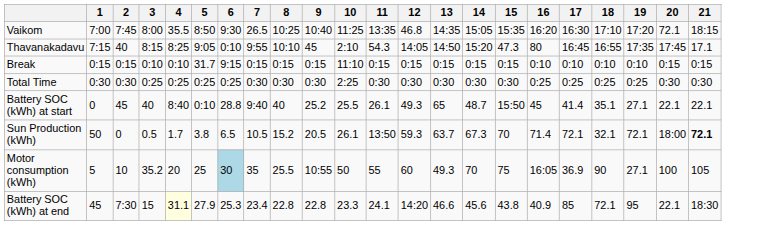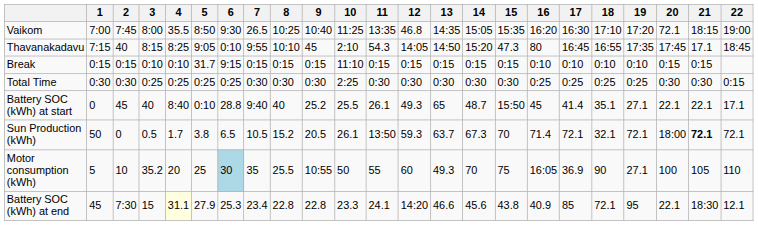 <table class="wikitable">
 <tr>
 <th></th>
 <th>1</th>
 <th>2</th>
 <th>3</th>
 <th>4</th>
 <th>5</th>
 <th>6</th>
 <th>7</th>
 <th>8</th>
 <th>9</th>
 <th>10</th>
 <th>11</th>
 <th>12</th>
 <th>13</th>
 <th>14</th>
 <th>15</th>
 <th>16</th>
 <th>17</th>
 <th>18</th>
 <th>19</th>
 <th>20</th>
 <th>21</th>
+<th>22</th>
 </tr>
 <tr>
 <td>Vaikom</td>
 <td>7:00</td>
 <td>7:45</td>
 <td>8:00</td>
 <td>35.5</td>
 <td>8:50</td>
 <td>9:30</td>
 <td>26.5</td>
 <td>10:25</td>
 <td>10:40</td>
 <td>11:25</td>
 <td>13:35</td>
 <td>46.8</td>
 <td>14:35</td>
 <td>15:05</td>
 <td>15:35</td>
 <td>16:20</td>
 <td>16:30</td>
 <td>17:10</td>
 <td>17:20</td>
 <td>72.1</td>
 <td>18:15</td>
+<td>19:00</td>
 </tr>
 <tr>
 <td>Thavanakadavu</td>
 <td>7:15</td>
 <td>40</td>
 <td>8:15</td>
 <td>8:25</td>
 <td>9:05</td>
 <td>0:10</td>
 <td>9:55</td>
 <td>10:10</td>
 <td>45</td>
 <td>2:10</td>
 <td>54.3</td>
 <td>14:05</td>
 <td>14:50</td>
 <td>15:20</td>
 <td>47.3</td>
 <td>80</td>
 <td>16:45</td>
 <td>16:55</td>
 <td>17:35</td>
 <td>17:45</td>
 <td>17.1</td>
+<td>18:45</td>
 </tr>
 <tr>
 <td>Break</td>
 <td>0:15</td>
 <td>0:15</td>
 <td>0:10</td>
 <td>0:10</td>
 <td>31.7</td>
 <td>9:15</td>
 <td>0:15</td>
 <td>0:15</td>
 <td>0:15</td>
 <td>11:10</td>
 <td>0:15</td>
 <td>0:15</td>
 <td>0:15</td>
 <td>0:15</td>
 <td>0:15</td>
 <td>0:10</td>
 <td>0:10</td>
 <td>0:10</td>
 <td>0:10</td>
 <td>0:15</td>
 <td>0:15</td>
+<td></td>
 </tr>
 <tr>
 <td>Total Time</td>
 <td>0:30</td>
 <td>0:30</td>
 <td>0:25</td>
 <td>0:25</td>
 <td>0:25</td>
 <td>0:25</td>
 <td>0:30</td>
 <td>0:30</td>
 <td>0:30</td>
 <td>2:25</td>
 <td>0:30</td>
 <td>0:30</td>
 <td>0:30</td>
 <td>0:30</td>
 <td>0:30</td>
 <td>0:25</td>
 <td>0:25</td>
 <td>0:25</td>
 <td>0:25</td>
 <td>0:30</td>
 <td>0:30</td>
+<td>0:15</td>
 </tr>
 <tr>
 <td>Battery SOC (kWh) at start</td>
 <td>0</td>
 <td>45</td>
 <td>40</td>
 <td>8:40</td>
 <td>0:10</td>
 <td>28.8</td>
 <td>9:40</td>
 <td>40</td>
 <td>25.2</td>
 <td>25.5</td>
 <td>26.1</td>
 <td>49.3</td>
 <td>65</td>
 <td>48.7</td>
 <td>15:50</td>
 <td>45</td>
 <td>41.4</td>
 <td>35.1</td>
 <td>27.1</td>
 <td>22.1</td>
 <td>22.1</td>
+<td>17.1</td>
 </tr>
 <tr>
 <td>Sun Production (kWh)</td>
 <td>50</td>
 <td>0</td>
 <td>0.5</td>
 <td>1.7</td>
 <td>3.8</td>
 <td>6.5</td>
 <td>10.5</td>
 <td>15.2</td>
 <td>20.5</td>
 <td>26.1</td>
 <td>13:50</td>
 <td>59.3</td>
 <td>63.7</td>
 <td>67.3</td>
 <td>70</td>
 <td>71.4</td>
 <td>72.1</td>
 <td>32.1</td>
 <td>72.1</td>
 <td>18:00</td>
 <td><strong>72.1</strong></td>
+<td>72.1</td>
 </tr>
 <tr>
 <td>Motor consumption (kWh)</td>
 <td>5</td>
 <td>10</td>
 <td>35.2</td>
 <td>20</td>
 <td>25</td>
 <td style="background: lightblue;">30</td>
 <td>35</td>
 <td>25.5</td>
 <td>10:55</td>
 <td>50</td>
 <td>55</td>
 <td>60</td>
 <td>49.3</td>
 <td>70</td>
 <td>75</td>
 <td>16:05</td>
 <td>36.9</td>
 <td>90</td>
 <td>27.1</td>
 <td>100</td>
 <td>105</td>
+<td>110</td>
 </tr>
 <tr>
 <td>Battery SOC (kWh) at end</td>
 <td>45</td>
 <td>7:30</td>
 <td>15</td>
 <td style="background: lightyellow;">31.1</td>
 <td>27.9</td>
 <td>25.3</td>
 <td>23.4</td>
 <td>22.8</td>
 <td>22.8</td>
 <td>23.3</td>
 <td>24.1</td>
 <td>14:20</td>
 <td>46.6</td>
 <td>45.6</td>
 <td>43.8</td>
 <td>40.9</td>
 <td>85</td>
 <td>72.1</td>
 <td>95</td>
 <td>22.1</td>
 <td>18:30</td>
+<td>12.1</td>
 </tr>
 </table>
